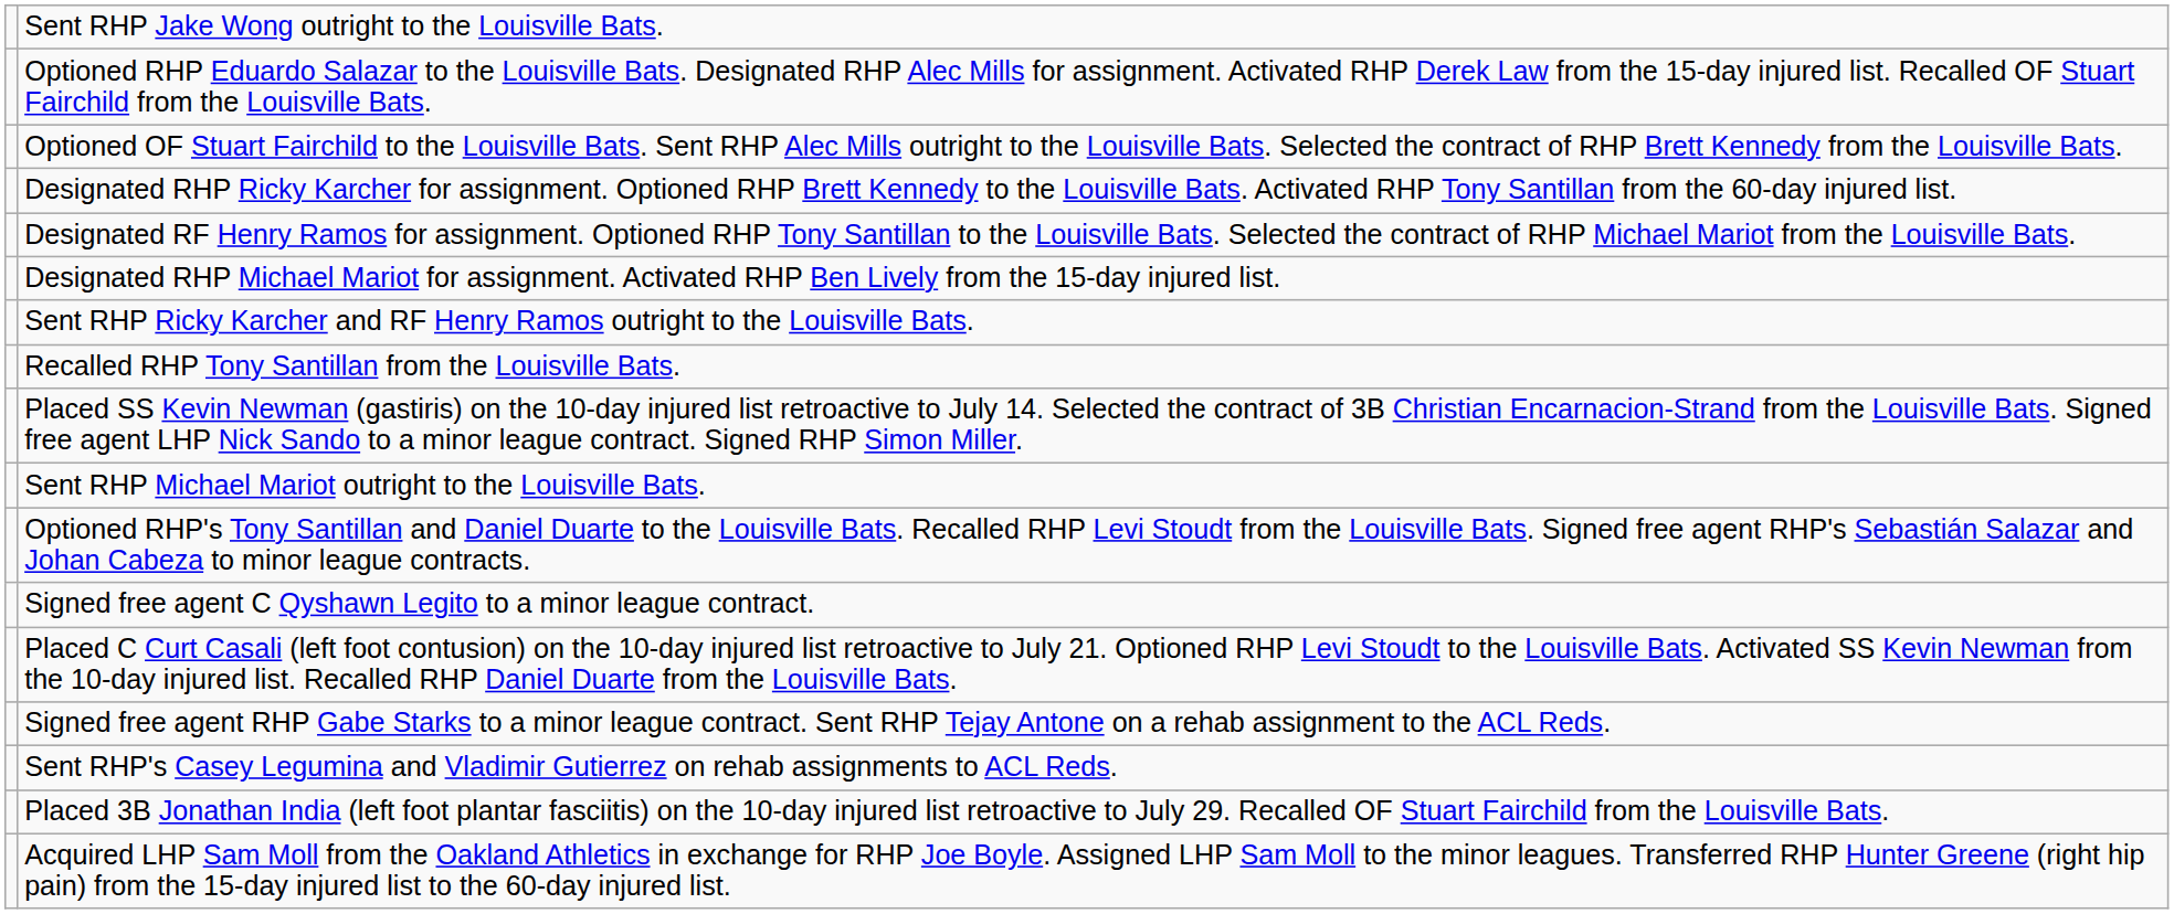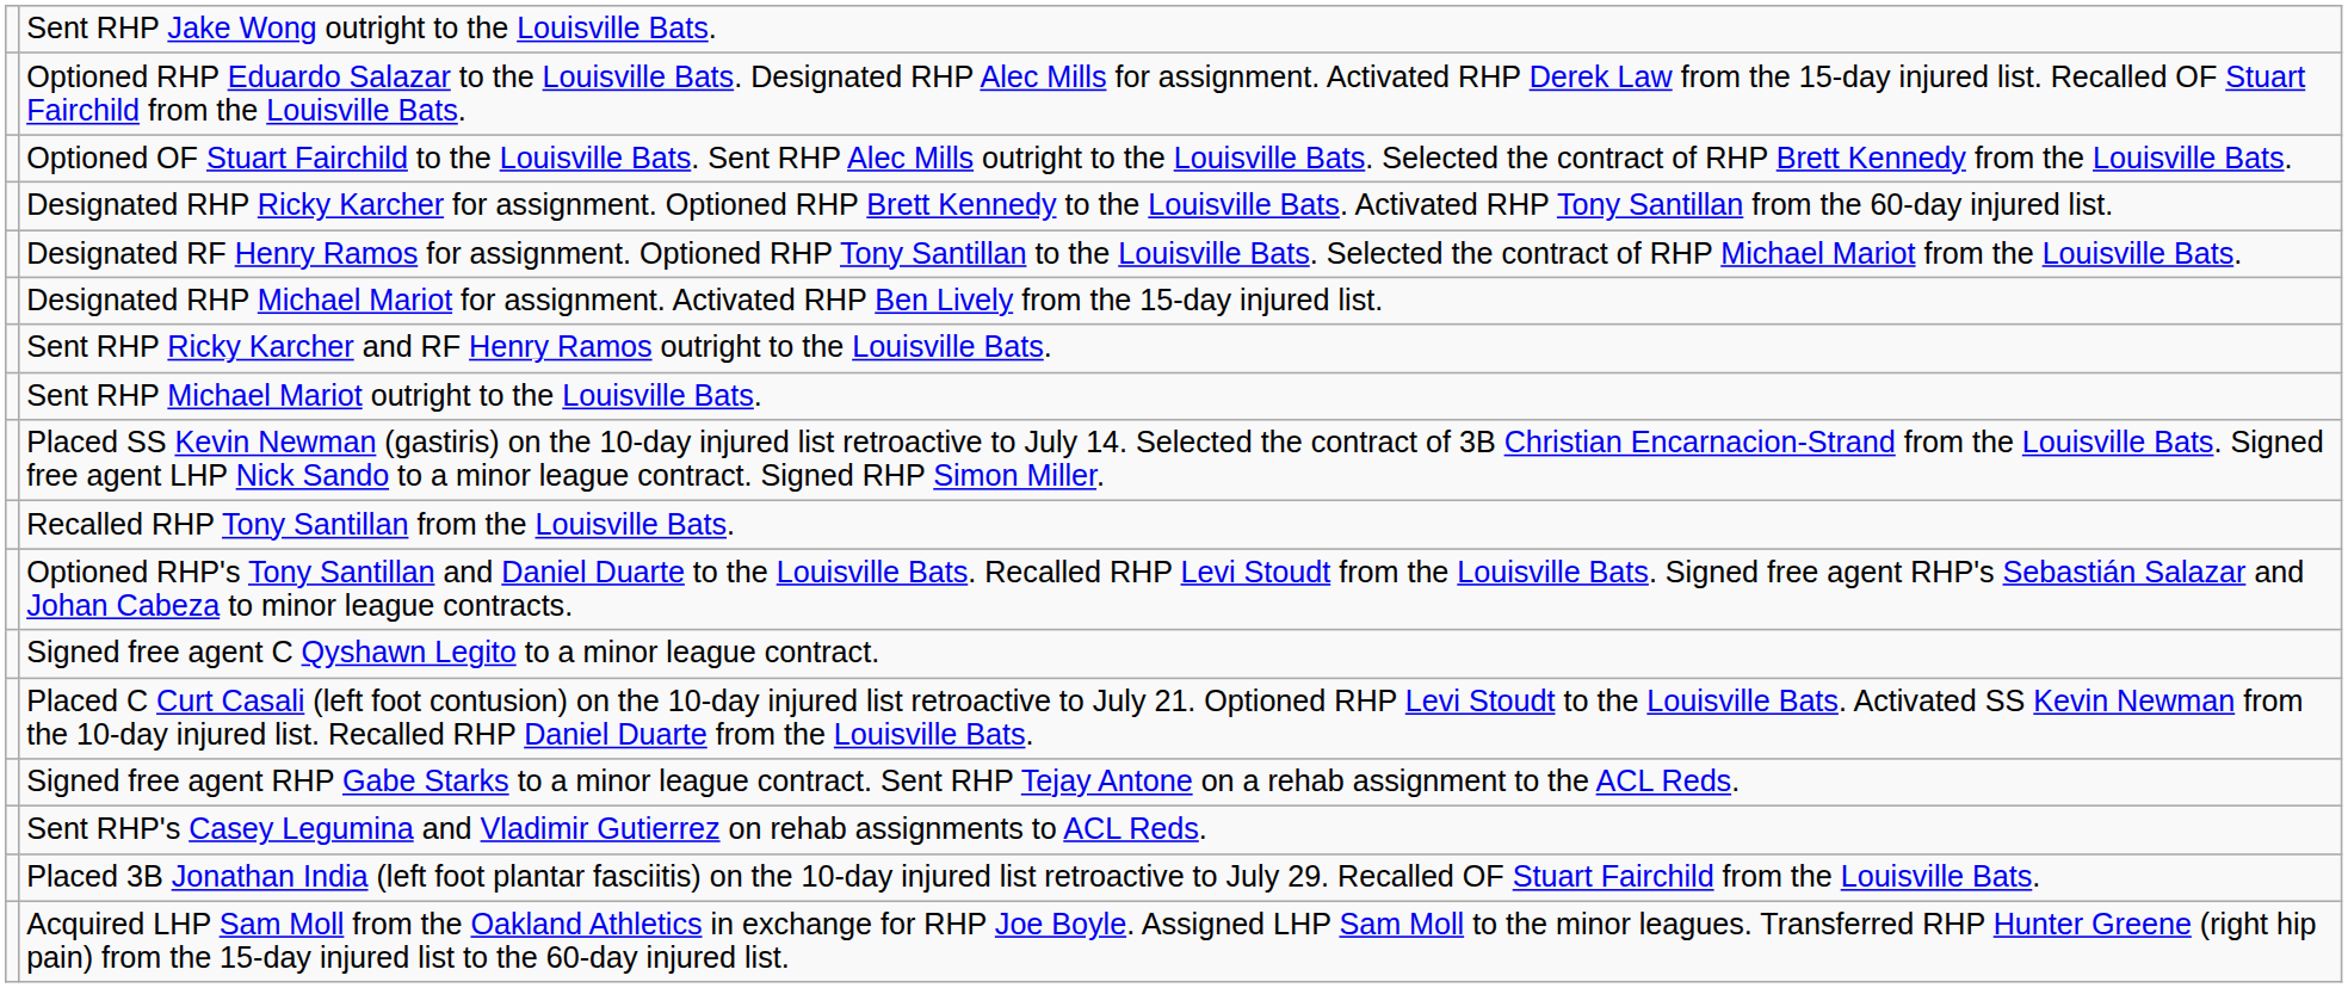 <table class="wikitable">
 <tr>
 <td></td>
 <td>Sent RHP <a href='#'>Jake Wong</a> outright to the <a href='#'>Louisville Bats</a>.</td>
 </tr>
 <tr>
 <td></td>
 <td>Optioned RHP <a href='#'>Eduardo Salazar</a> to the <a href='#'>Louisville Bats</a>. Designated RHP <a href='#'>Alec Mills</a> for assignment. Activated RHP <a href='#'>Derek Law</a> from the 15-day injured list. Recalled OF <a href='#'>Stuart Fairchild</a> from the <a href='#'>Louisville Bats</a>.</td>
 </tr>
 <tr>
 <td></td>
 <td>Optioned OF <a href='#'>Stuart Fairchild</a> to the <a href='#'>Louisville Bats</a>. Sent RHP <a href='#'>Alec Mills</a> outright to the <a href='#'>Louisville Bats</a>. Selected the contract of RHP <a href='#'>Brett Kennedy</a> from the <a href='#'>Louisville Bats</a>.</td>
 </tr>
 <tr>
 <td></td>
 <td>Designated RHP <a href='#'>Ricky Karcher</a> for assignment. Optioned RHP <a href='#'>Brett Kennedy</a> to the <a href='#'>Louisville Bats</a>. Activated RHP <a href='#'>Tony Santillan</a> from the 60-day injured list.</td>
 </tr>
 <tr>
 <td></td>
 <td>Designated RF <a href='#'>Henry Ramos</a> for assignment. Optioned RHP <a href='#'>Tony Santillan</a> to the <a href='#'>Louisville Bats</a>. Selected the contract of RHP <a href='#'>Michael Mariot</a> from the <a href='#'>Louisville Bats</a>.</td>
 </tr>
 <tr>
 <td></td>
 <td>Designated RHP <a href='#'>Michael Mariot</a> for assignment. Activated RHP <a href='#'>Ben Lively</a> from the 15-day injured list.</td>
 </tr>
 <tr>
 <td></td>
 <td>Sent RHP <a href='#'>Ricky Karcher</a> and RF <a href='#'>Henry Ramos</a> outright to the <a href='#'>Louisville Bats</a>.</td>
 </tr>
 <tr>
 <td></td>
-<td>Recalled RHP <a href='#'>Tony Santillan</a> from the <a href='#'>Louisville Bats</a>.</td>
+<td>Sent RHP <a href='#'>Michael Mariot</a> outright to the <a href='#'>Louisville Bats</a>.</td>
 </tr>
 <tr>
 <td></td>
 <td>Placed SS <a href='#'>Kevin Newman</a> (gastiris) on the 10-day injured list retroactive to July 14. Selected the contract of 3B <a href='#'>Christian Encarnacion-Strand</a> from the <a href='#'>Louisville Bats</a>. Signed free agent LHP <a href='#'>Nick Sando</a> to a minor league contract. Signed RHP <a href='#'>Simon Miller</a>.</td>
 </tr>
 <tr>
 <td></td>
-<td>Sent RHP <a href='#'>Michael Mariot</a> outright to the <a href='#'>Louisville Bats</a>.</td>
+<td>Recalled RHP <a href='#'>Tony Santillan</a> from the <a href='#'>Louisville Bats</a>.</td>
 </tr>
 <tr>
 <td></td>
 <td>Optioned RHP's <a href='#'>Tony Santillan</a> and <a href='#'>Daniel Duarte</a> to the <a href='#'>Louisville Bats</a>. Recalled RHP <a href='#'>Levi Stoudt</a> from the <a href='#'>Louisville Bats</a>. Signed free agent RHP's <a href='#'>Sebastián Salazar</a> and <a href='#'>Johan Cabeza</a> to minor league contracts.</td>
 </tr>
 <tr>
 <td></td>
 <td>Signed free agent C <a href='#'>Qyshawn Legito</a> to a minor league contract.</td>
 </tr>
 <tr>
 <td></td>
 <td>Placed C <a href='#'>Curt Casali</a> (left foot contusion) on the 10-day injured list retroactive to July 21. Optioned RHP <a href='#'>Levi Stoudt</a> to the <a href='#'>Louisville Bats</a>. Activated SS <a href='#'>Kevin Newman</a> from the 10-day injured list. Recalled RHP <a href='#'>Daniel Duarte</a> from the <a href='#'>Louisville Bats</a>.</td>
 </tr>
 <tr>
 <td></td>
 <td>Signed free agent RHP <a href='#'>Gabe Starks</a> to a minor league contract. Sent RHP <a href='#'>Tejay Antone</a> on a rehab assignment to the <a href='#'>ACL Reds</a>.</td>
 </tr>
 <tr>
 <td></td>
 <td>Sent RHP's <a href='#'>Casey Legumina</a> and <a href='#'>Vladimir Gutierrez</a> on rehab assignments to <a href='#'>ACL Reds</a>.</td>
 </tr>
 <tr>
 <td></td>
 <td>Placed 3B <a href='#'>Jonathan India</a> (left foot plantar fasciitis) on the 10-day injured list retroactive to July 29. Recalled OF <a href='#'>Stuart Fairchild</a> from the <a href='#'>Louisville Bats</a>.</td>
 </tr>
 <tr>
 <td></td>
 <td>Acquired LHP <a href='#'>Sam Moll</a> from the <a href='#'>Oakland Athletics</a> in exchange for RHP <a href='#'>Joe Boyle</a>. Assigned LHP <a href='#'>Sam Moll</a> to the minor leagues. Transferred RHP <a href='#'>Hunter Greene</a> (right hip pain) from the 15-day injured list to the 60-day injured list.</td>
 </tr>
 </table>
